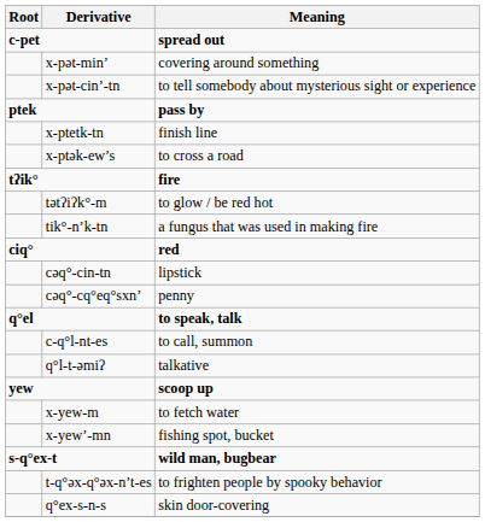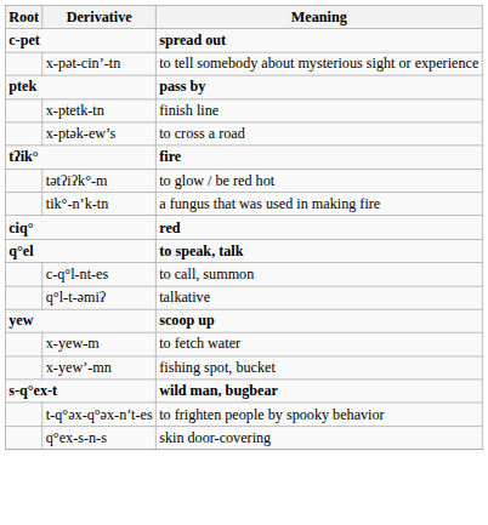 <table class="wikitable">
 <tr>
 <th>Root</th>
 <th>Derivative</th>
 <th>Meaning</th>
 </tr>
 <tr>
 <td colspan=2><strong>c-pet</strong></td>
 <td><strong>spread out</strong></td>
-</tr>
-<tr>
-<td></td>
-<td>x-pət-min’</td>
-<td>covering around something</td>
 </tr>
 <tr>
 <td></td>
 <td>x-pət-cin’-tn</td>
 <td>to tell somebody about mysterious sight or experience</td>
 </tr>
 <tr>
 <td colspan=2><strong>ptek</strong></td>
 <td><strong>pass by</strong></td>
 </tr>
 <tr>
 <td></td>
 <td>x-ptetk-tn</td>
 <td>finish line</td>
 </tr>
 <tr>
 <td></td>
 <td>x-ptək-ew’s</td>
 <td>to cross a road</td>
 </tr>
 <tr>
 <td colspan=2><strong>tʔik°</strong></td>
 <td><strong>fire</strong></td>
 </tr>
 <tr>
 <td></td>
 <td>tətʔiʔk°-m</td>
 <td>to glow / be red hot</td>
 </tr>
 <tr>
 <td></td>
 <td>tik°-n’k-tn</td>
 <td>a fungus that was used in making fire</td>
 </tr>
 <tr>
 <td colspan=2><strong>ciq°</strong></td>
 <td><strong>red</strong></td>
-</tr>
-<tr>
-<td></td>
-<td>cəq°-cin-tn</td>
-<td>lipstick</td>
-</tr>
-<tr>
-<td></td>
-<td>cəq°-cq°eq°sxn’</td>
-<td>penny</td>
 </tr>
 <tr>
 <td colspan=2><strong>q°el</strong></td>
 <td><strong>to speak, talk</strong></td>
 </tr>
 <tr>
 <td></td>
 <td>c-q°l-nt-es</td>
 <td>to call, summon</td>
 </tr>
 <tr>
 <td></td>
 <td>q°l-t-əmiʔ</td>
 <td>talkative</td>
 </tr>
 <tr>
 <td colspan=2><strong>yew</strong></td>
 <td><strong>scoop up</strong></td>
 </tr>
 <tr>
 <td></td>
 <td>x-yew-m</td>
 <td>to fetch water</td>
 </tr>
 <tr>
 <td></td>
 <td>x-yew’-mn</td>
 <td>fishing spot, bucket</td>
 </tr>
 <tr>
 <td colspan=2><strong>s-q°ex-t</strong></td>
 <td><strong>wild man, bugbear</strong></td>
 </tr>
 <tr>
 <td></td>
 <td>t-q°əx-q°əx-n’t-es</td>
 <td>to frighten people by spooky behavior</td>
 </tr>
 <tr>
 <td></td>
 <td>q°ex-s-n-s</td>
 <td>skin door-covering</td>
 </tr>
 <tr>
 </tr>
 </table>
